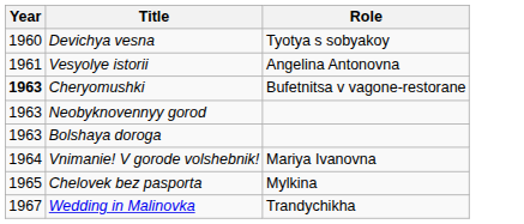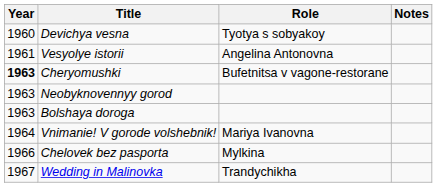 <table class="wikitable">
 <tr>
 <th>Year</th>
 <th>Title</th>
 <th>Role</th>
+<th>Notes</th>
 </tr>
 <tr>
 <td>1960</td>
 <td><em>Devichya vesna</em></td>
 <td>Tyotya s sobyakoy</td>
+<td></td>
 </tr>
 <tr>
 <td>1961</td>
 <td><em>Vesyolye istorii</em></td>
 <td>Angelina Antonovna</td>
+<td></td>
 </tr>
 <tr>
 <td><strong>1963</strong></td>
 <td><em>Cheryomushki</em></td>
 <td>Bufetnitsa v vagone-restorane</td>
+<td></td>
 </tr>
 <tr>
 <td>1963</td>
 <td><em>Neobyknovennyy gorod</em></td>
+<td></td>
 <td></td>
 </tr>
 <tr>
 <td>1963</td>
 <td><em>Bolshaya doroga</em></td>
 <td></td>
+<td></td>
 </tr>
 <tr>
 <td>1964</td>
 <td><em>Vnimanie! V gorode volshebnik!</em></td>
 <td>Mariya Ivanovna</td>
+<td></td>
 </tr>
 <tr>
-<td>1965</td>
+<td>1966</td>
 <td><em>Chelovek bez pasporta</em></td>
 <td>Mylkina</td>
+<td></td>
 </tr>
 <tr>
 <td>1967</td>
 <td><em><a href='#'>Wedding in Malinovka</a></em></td>
 <td>Trandychikha</td>
+<td></td>
 </tr>
 </table>
